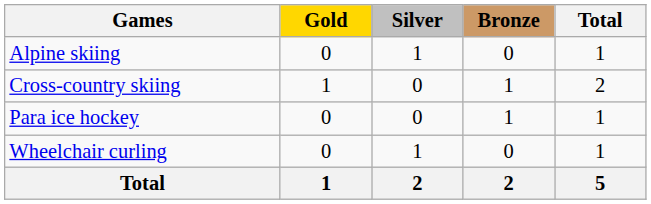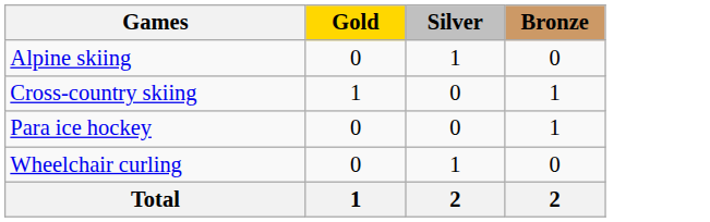 <table class="wikitable sortable" style="text-align:center;">
 <tr>
 <th style="width:13em;">Games</th>
 <th style="width:4em; background:gold;">Gold</th>
 <th style="width:4em; background:silver;">Silver</th>
 <th style="width:4em; background:#cc9966;">Bronze</th>
-<th style="width:4em;">Total</th>
 </tr>
 <tr>
 <td align=left> <a href='#'>Alpine skiing</a></td>
 <td>0</td>
 <td>1</td>
 <td>0</td>
-<td>1</td>
 </tr>
 <tr>
 <td align=left> <a href='#'>Cross-country skiing</a></td>
 <td>1</td>
 <td>0</td>
 <td>1</td>
-<td>2</td>
 </tr>
 <tr>
 <td align=left> <a href='#'>Para ice hockey</a></td>
 <td>0</td>
 <td>0</td>
-<td>1</td>
 <td>1</td>
 </tr>
 <tr>
 <td align=left> <a href='#'>Wheelchair curling</a></td>
 <td>0</td>
 <td>1</td>
 <td>0</td>
-<td>1</td>
 </tr>
 <tr>
 <th>Total</th>
 <th>1</th>
 <th>2</th>
 <th>2</th>
-<th>5</th>
 </tr>
 </table>
